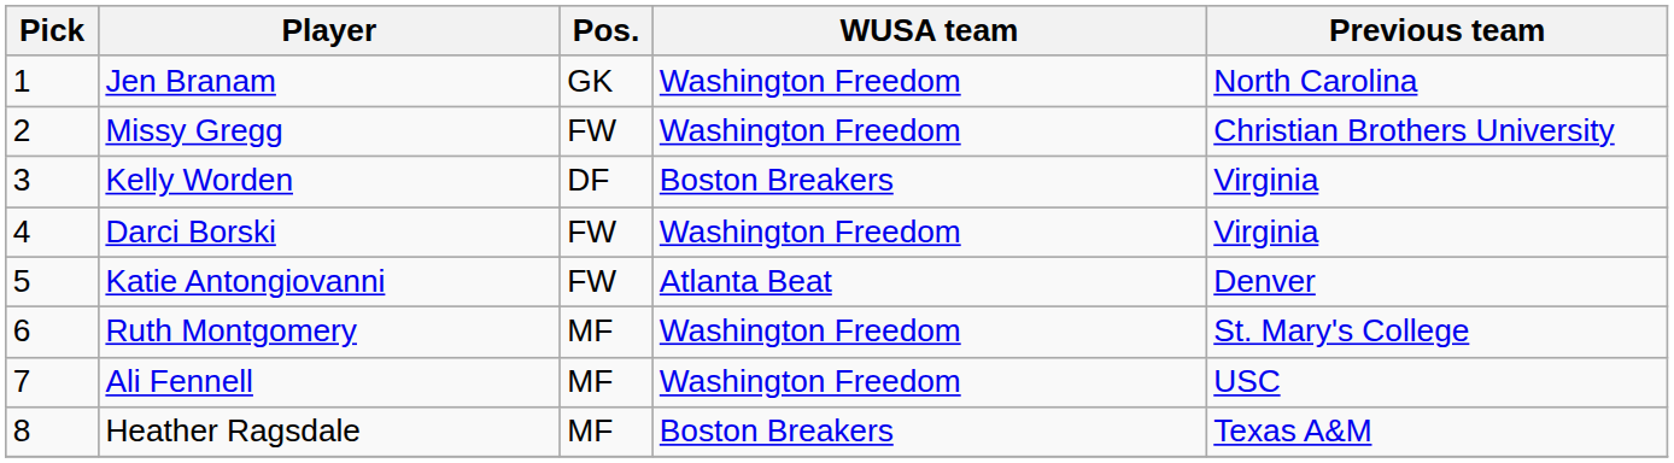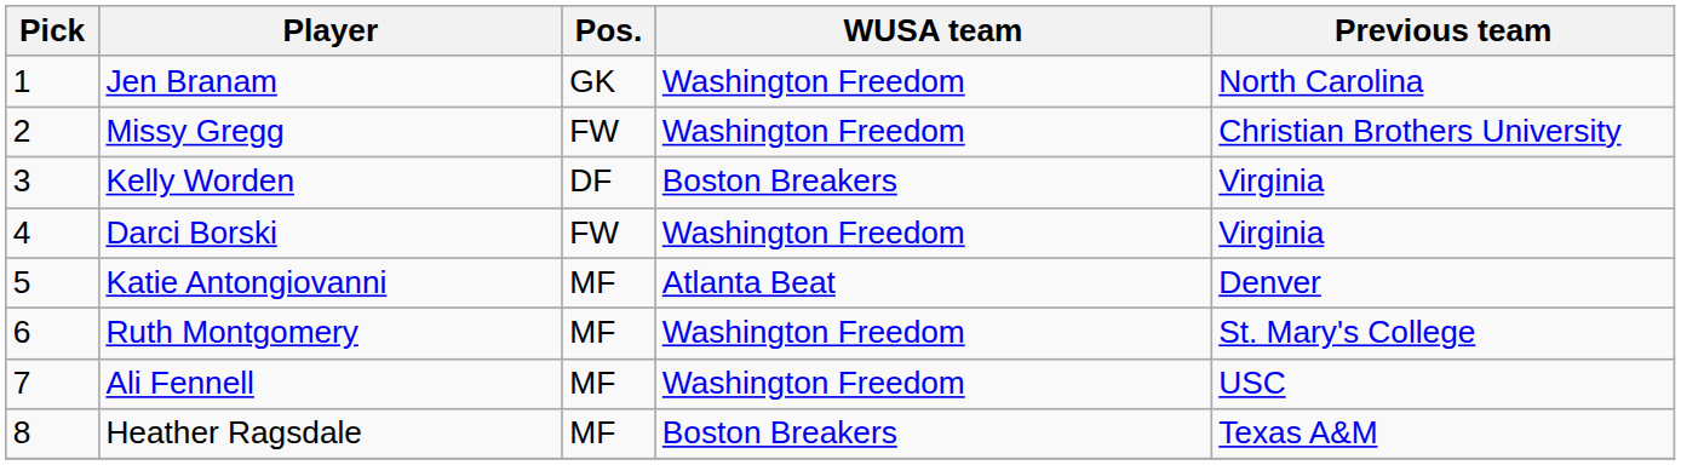 <table class="wikitable">
 <tr>
 <th width="5%">Pick</th>
 <th width="25%">Player</th>
 <th width="5%">Pos.</th>
 <th width="30%">WUSA team</th>
 <th width="25%">Previous team</th>
 </tr>
 <tr>
 <td>1</td>
 <td><a href='#'>Jen Branam</a></td>
 <td>GK</td>
 <td><a href='#'>Washington Freedom</a></td>
 <td><a href='#'>North Carolina</a></td>
 </tr>
 <tr>
 <td>2</td>
 <td><a href='#'>Missy Gregg</a></td>
 <td>FW</td>
 <td><a href='#'>Washington Freedom</a></td>
 <td><a href='#'>Christian Brothers University</a></td>
 </tr>
 <tr>
 <td>3</td>
 <td><a href='#'>Kelly Worden</a></td>
 <td>DF</td>
 <td><a href='#'>Boston Breakers</a></td>
 <td><a href='#'>Virginia</a></td>
 </tr>
 <tr>
 <td>4</td>
 <td><a href='#'>Darci Borski</a></td>
 <td>FW</td>
 <td><a href='#'>Washington Freedom</a></td>
 <td><a href='#'>Virginia</a></td>
 </tr>
 <tr>
 <td>5</td>
 <td><a href='#'>Katie Antongiovanni</a></td>
-<td>FW</td>
+<td>MF</td>
 <td><a href='#'>Atlanta Beat</a></td>
 <td><a href='#'>Denver</a></td>
 </tr>
 <tr>
 <td>6</td>
 <td><a href='#'>Ruth Montgomery</a></td>
 <td>MF</td>
 <td><a href='#'>Washington Freedom</a></td>
 <td><a href='#'>St. Mary's College</a></td>
 </tr>
 <tr>
 <td>7</td>
 <td><a href='#'>Ali Fennell</a></td>
 <td>MF</td>
 <td><a href='#'>Washington Freedom</a></td>
 <td><a href='#'>USC</a></td>
 </tr>
 <tr>
 <td>8</td>
 <td>Heather Ragsdale</td>
 <td>MF</td>
 <td><a href='#'>Boston Breakers</a></td>
 <td><a href='#'>Texas A&M</a></td>
 </tr>
 <tr>
 </tr>
 </table>
